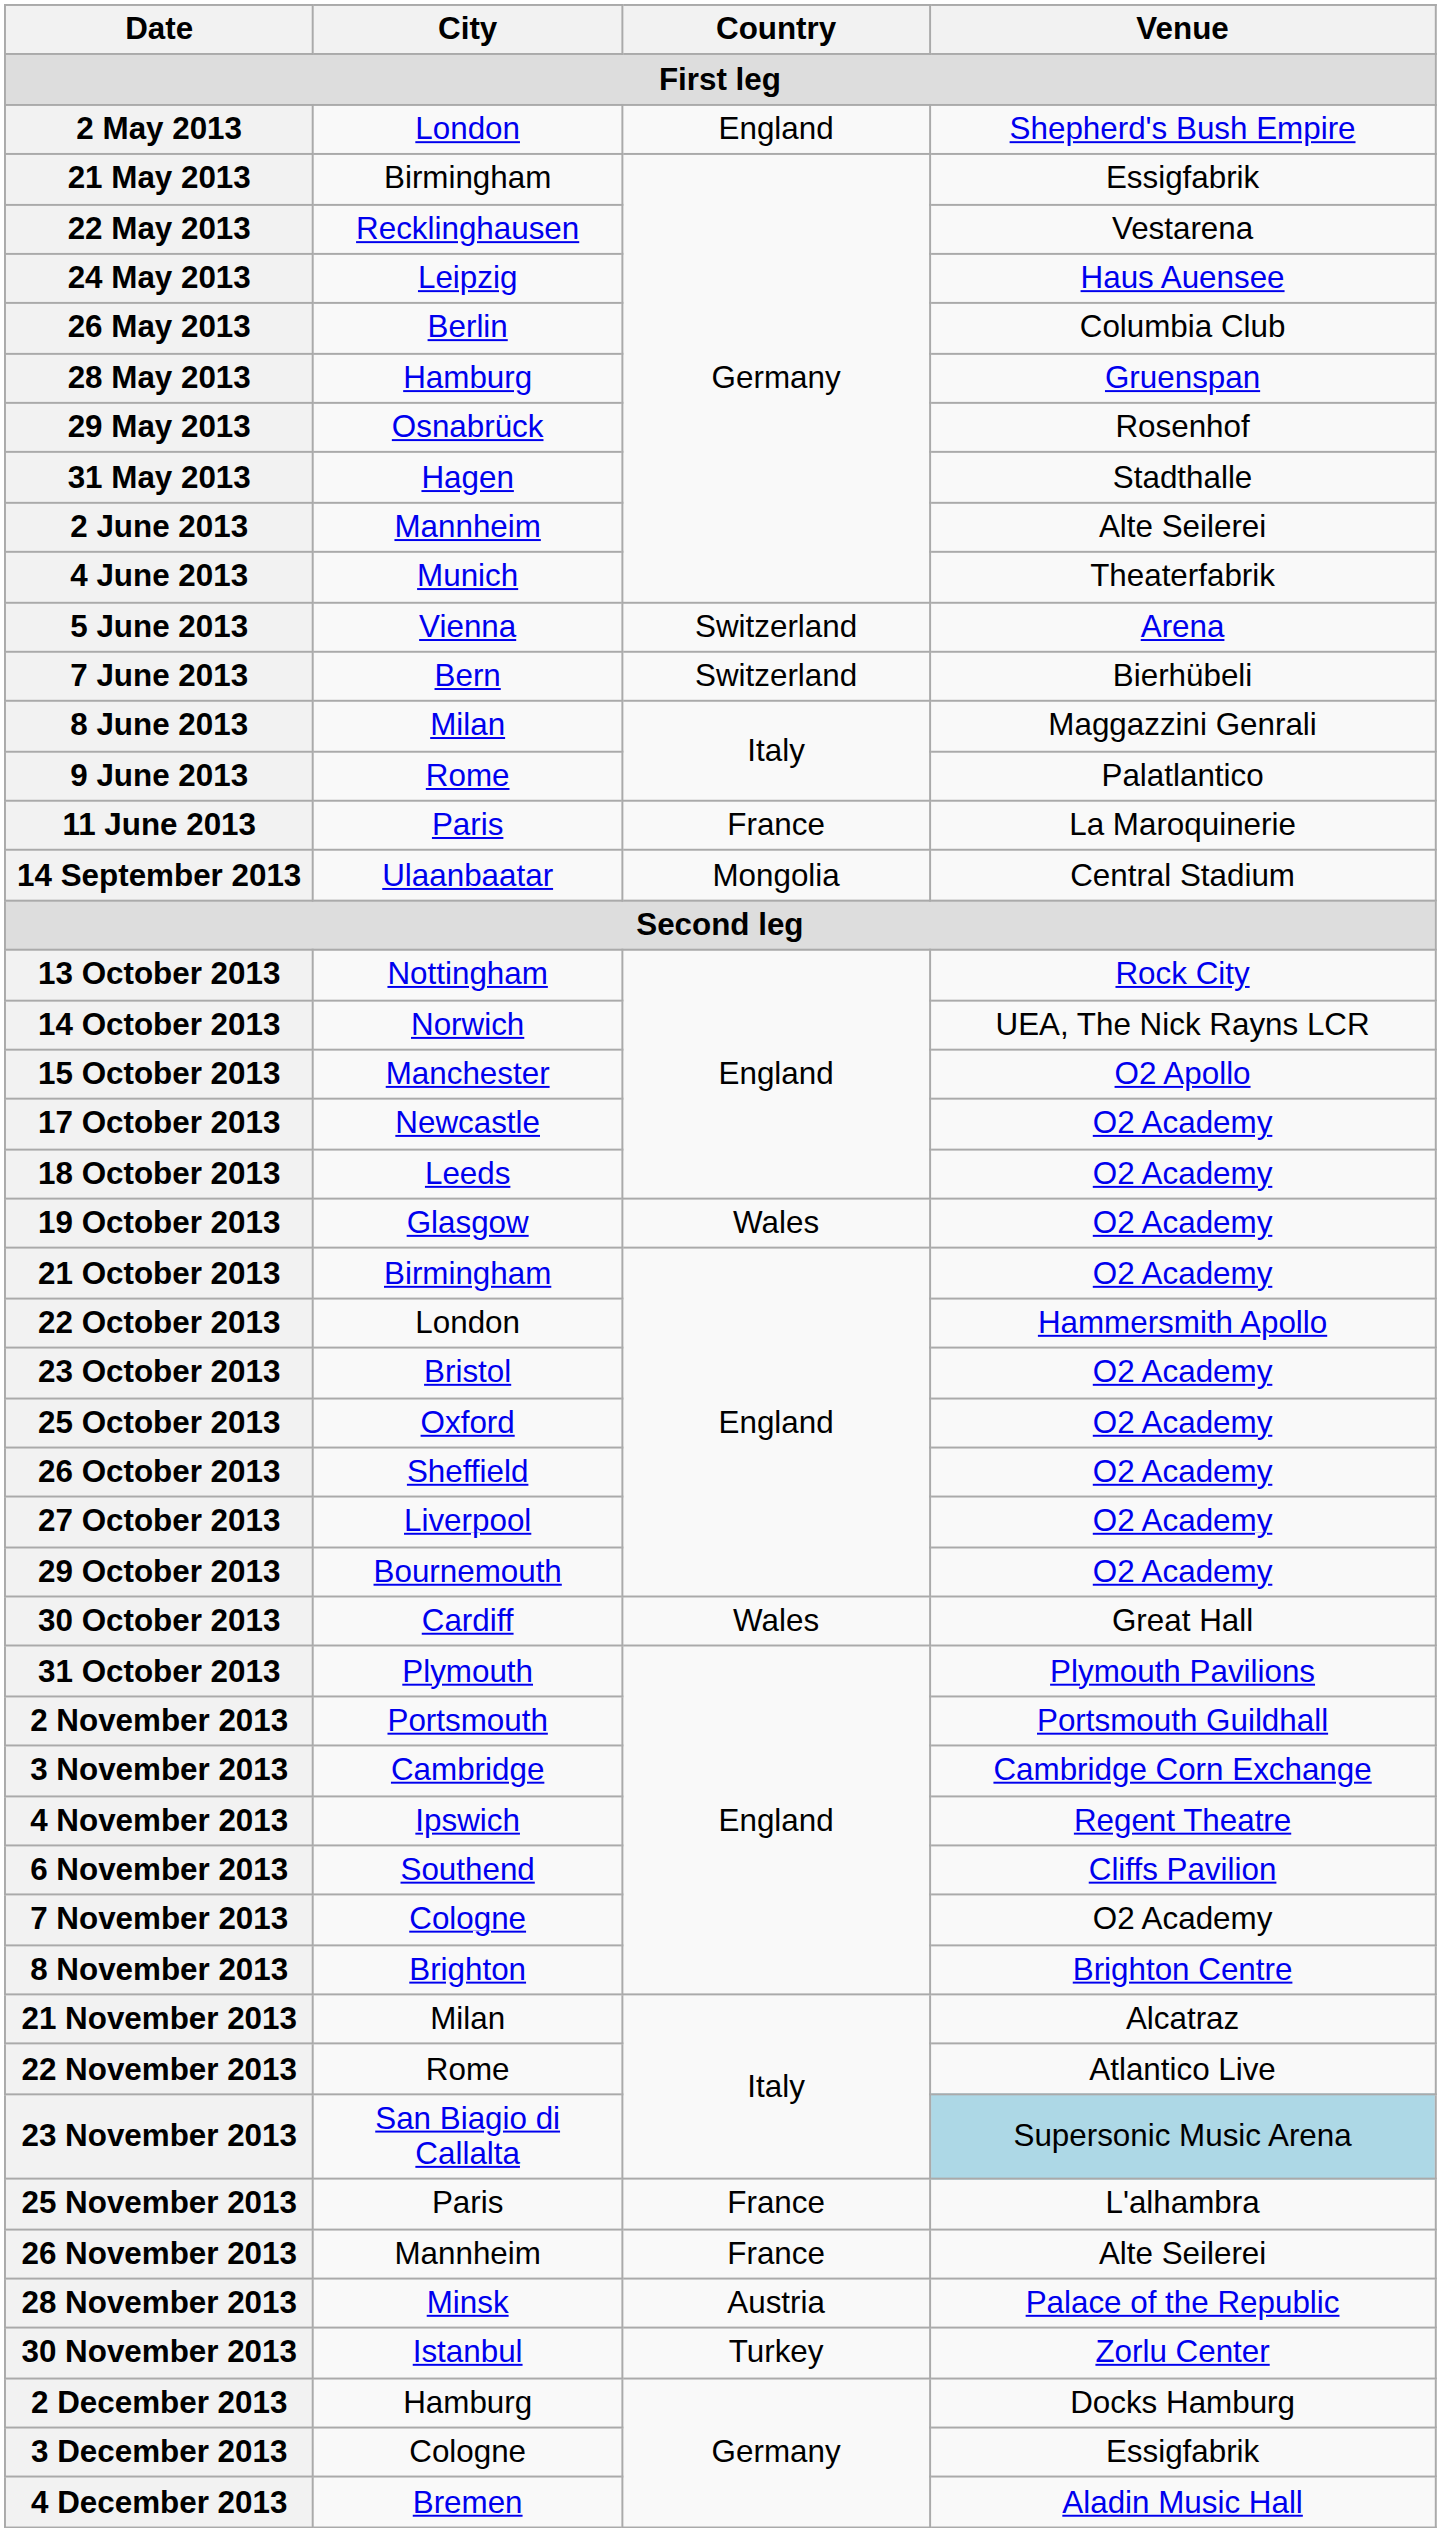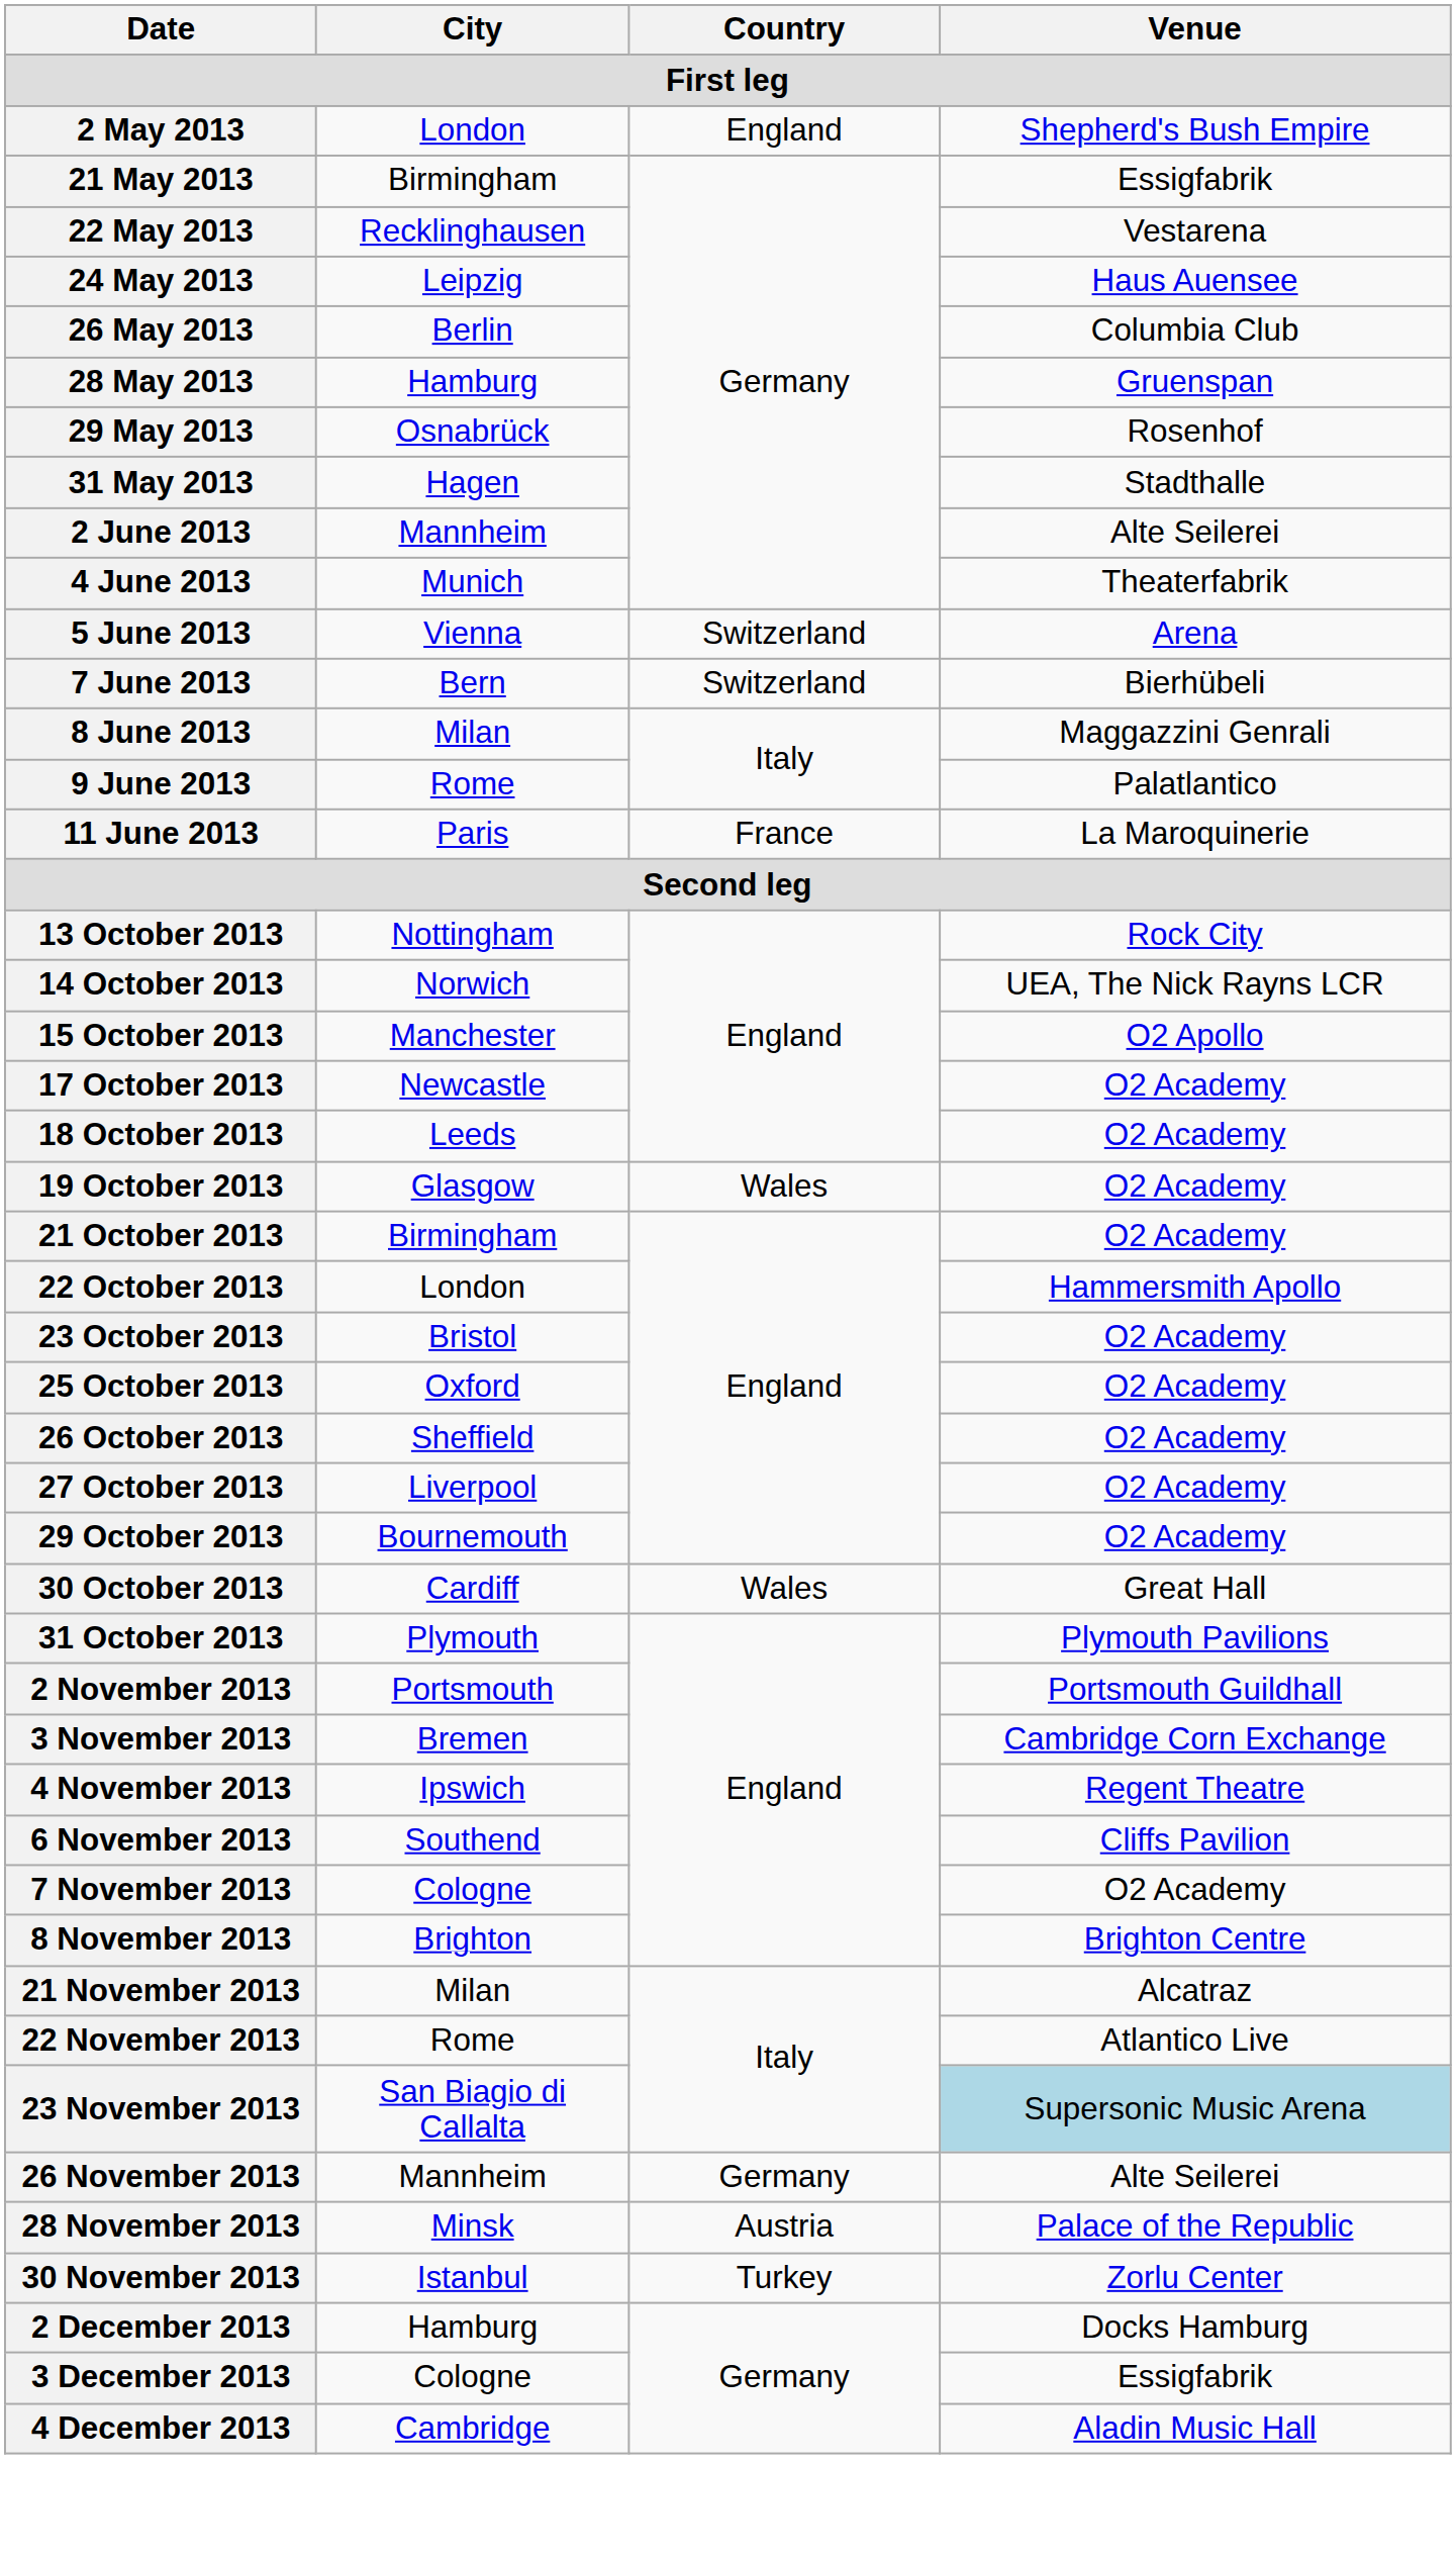 <table class="wikitable plainrowheaders" style="text-align:center;">
 <tr>
 <th style="width:150px;">Date</th>
 <th style="width:150px;">City</th>
 <th style="width:150px;">Country</th>
 <th style="width:250px;">Venue</th>
 </tr>
 <tr style="background:#ddd;">
 <td colspan="4"><strong>First leg</strong></td>
 </tr>
 <tr>
 <th scope="row">2 May 2013</th>
 <td><a href='#'>London</a></td>
 <td>England</td>
 <td><a href='#'>Shepherd's Bush Empire</a></td>
 </tr>
 <tr>
 <th scope="row">21 May 2013</th>
 <td>Birmingham</td>
 <td rowspan="9">Germany</td>
 <td>Essigfabrik</td>
 </tr>
 <tr>
 <th scope="row">22 May 2013</th>
 <td><a href='#'>Recklinghausen</a></td>
 <td>Vestarena</td>
 </tr>
 <tr>
 <th scope="row">24 May 2013</th>
 <td><a href='#'>Leipzig</a></td>
 <td><a href='#'>Haus Auensee</a></td>
 </tr>
 <tr>
 <th scope="row">26 May 2013</th>
 <td><a href='#'>Berlin</a></td>
 <td>Columbia Club</td>
 </tr>
 <tr>
 <th scope="row">28 May 2013</th>
 <td><a href='#'>Hamburg</a></td>
 <td><a href='#'>Gruenspan</a></td>
 </tr>
 <tr>
 <th scope="row">29 May 2013</th>
 <td><a href='#'>Osnabrück</a></td>
 <td>Rosenhof</td>
 </tr>
 <tr>
 <th scope="row">31 May 2013</th>
 <td><a href='#'>Hagen</a></td>
 <td>Stadthalle</td>
 </tr>
 <tr>
 <th scope="row">2 June 2013</th>
 <td><a href='#'>Mannheim</a></td>
 <td>Alte Seilerei</td>
 </tr>
 <tr>
 <th scope="row">4 June 2013</th>
 <td><a href='#'>Munich</a></td>
 <td>Theaterfabrik</td>
 </tr>
 <tr>
 <th scope="row">5 June 2013</th>
 <td><a href='#'>Vienna</a></td>
 <td>Switzerland</td>
 <td><a href='#'>Arena</a></td>
 </tr>
 <tr>
 <th scope="row">7 June 2013</th>
 <td><a href='#'>Bern</a></td>
 <td>Switzerland</td>
 <td>Bierhübeli</td>
 </tr>
 <tr>
 <th scope="row">8 June 2013</th>
 <td><a href='#'>Milan</a></td>
 <td rowspan="2">Italy</td>
 <td>Maggazzini Genrali</td>
 </tr>
 <tr>
 <th scope="row">9 June 2013</th>
 <td><a href='#'>Rome</a></td>
 <td>Palatlantico</td>
 </tr>
 <tr>
 <th scope="row">11 June 2013</th>
 <td><a href='#'>Paris</a></td>
 <td>France</td>
 <td>La Maroquinerie</td>
 </tr>
-<tr>
-<th scope="row">14 September 2013</th>
-<td><a href='#'>Ulaanbaatar</a></td>
-<td>Mongolia</td>
-<td>Central Stadium</td>
-</tr>
 <tr style="background:#ddd;">
 <td colspan="4"><strong>Second leg</strong></td>
 </tr>
 <tr>
 <th scope="row">13 October 2013</th>
 <td><a href='#'>Nottingham</a></td>
 <td rowspan="5">England</td>
 <td><a href='#'>Rock City</a></td>
 </tr>
 <tr>
 <th scope="row">14 October 2013</th>
 <td><a href='#'>Norwich</a></td>
 <td>UEA, The Nick Rayns LCR</td>
 </tr>
 <tr>
 <th scope="row">15 October 2013</th>
 <td><a href='#'>Manchester</a></td>
 <td><a href='#'>O2 Apollo</a></td>
 </tr>
 <tr>
 <th scope="row">17 October 2013</th>
 <td><a href='#'>Newcastle</a></td>
 <td><a href='#'>O2 Academy</a></td>
 </tr>
 <tr>
 <th scope="row">18 October 2013</th>
 <td><a href='#'>Leeds</a></td>
 <td><a href='#'>O2 Academy</a></td>
 </tr>
 <tr>
 <th scope="row">19 October 2013</th>
 <td><a href='#'>Glasgow</a></td>
 <td>Wales</td>
 <td><a href='#'>O2 Academy</a></td>
 </tr>
 <tr>
 <th scope="row">21 October 2013</th>
 <td><a href='#'>Birmingham</a></td>
 <td rowspan="7">England</td>
 <td><a href='#'>O2 Academy</a></td>
 </tr>
 <tr>
 <th scope="row">22 October 2013</th>
 <td>London</td>
 <td><a href='#'>Hammersmith Apollo</a></td>
 </tr>
 <tr>
 <th scope="row">23 October 2013</th>
 <td><a href='#'>Bristol</a></td>
 <td><a href='#'>O2 Academy</a></td>
 </tr>
 <tr>
 <th scope="row">25 October 2013</th>
 <td><a href='#'>Oxford</a></td>
 <td><a href='#'>O2 Academy</a></td>
 </tr>
 <tr>
 <th scope="row">26 October 2013</th>
 <td><a href='#'>Sheffield</a></td>
 <td><a href='#'>O2 Academy</a></td>
 </tr>
 <tr>
 <th scope="row">27 October 2013</th>
 <td><a href='#'>Liverpool</a></td>
 <td><a href='#'>O2 Academy</a></td>
 </tr>
 <tr>
 <th scope="row">29 October 2013</th>
 <td><a href='#'>Bournemouth</a></td>
 <td><a href='#'>O2 Academy</a></td>
 </tr>
 <tr>
 <th scope="row">30 October 2013</th>
 <td><a href='#'>Cardiff</a></td>
 <td>Wales</td>
 <td>Great Hall</td>
 </tr>
 <tr>
 <th scope="row">31 October 2013</th>
 <td><a href='#'>Plymouth</a></td>
 <td rowspan="7">England</td>
 <td><a href='#'>Plymouth Pavilions</a></td>
 </tr>
 <tr>
 <th scope="row">2 November 2013</th>
 <td><a href='#'>Portsmouth</a></td>
 <td><a href='#'>Portsmouth Guildhall</a></td>
 </tr>
 <tr>
 <th scope="row">3 November 2013</th>
-<td><a href='#'>Cambridge</a></td>
+<td><a href='#'>Bremen</a></td>
 <td><a href='#'>Cambridge Corn Exchange</a></td>
 </tr>
 <tr>
 <th scope="row">4 November 2013</th>
 <td><a href='#'>Ipswich</a></td>
 <td><a href='#'>Regent Theatre</a></td>
 </tr>
 <tr>
 <th scope="row">6 November 2013</th>
 <td><a href='#'>Southend</a></td>
 <td><a href='#'>Cliffs Pavilion</a></td>
 </tr>
 <tr>
 <th scope="row">7 November 2013</th>
 <td><a href='#'>Cologne</a></td>
 <td>O2 Academy</td>
 </tr>
 <tr>
 <th scope="row">8 November 2013</th>
 <td><a href='#'>Brighton</a></td>
 <td><a href='#'>Brighton Centre</a></td>
 </tr>
 <tr>
 <th scope="row">21 November 2013</th>
 <td>Milan</td>
 <td rowspan="3">Italy</td>
 <td>Alcatraz</td>
 </tr>
 <tr>
 <th scope="row">22 November 2013</th>
 <td>Rome</td>
 <td>Atlantico Live</td>
 </tr>
 <tr>
 <th scope="row">23 November 2013</th>
 <td><a href='#'>San Biagio di Callalta</a></td>
 <td style="background: lightblue;">Supersonic Music Arena</td>
 </tr>
 <tr>
-<th scope="row">25 November 2013</th>
-<td>Paris</td>
-<td>France</td>
-<td>L'alhambra</td>
-</tr>
-<tr>
 <th scope="row">26 November 2013</th>
 <td>Mannheim</td>
-<td>France</td>
+<td>Germany</td>
 <td>Alte Seilerei</td>
 </tr>
 <tr>
 <th scope="row">28 November 2013</th>
 <td><a href='#'>Minsk</a></td>
 <td>Austria</td>
 <td><a href='#'>Palace of the Republic</a></td>
 </tr>
 <tr>
 <th scope="row">30 November 2013</th>
 <td><a href='#'>Istanbul</a></td>
 <td>Turkey</td>
 <td><a href='#'>Zorlu Center</a></td>
 </tr>
 <tr>
 <th scope="row">2 December 2013</th>
 <td>Hamburg</td>
 <td rowspan="3">Germany</td>
 <td>Docks Hamburg</td>
 </tr>
 <tr>
 <th scope="row">3 December 2013</th>
 <td>Cologne</td>
 <td>Essigfabrik</td>
 </tr>
 <tr>
 <th scope="row">4 December 2013</th>
-<td><a href='#'>Bremen</a></td>
+<td><a href='#'>Cambridge</a></td>
 <td><a href='#'>Aladin Music Hall</a></td>
 </tr>
 </table>
